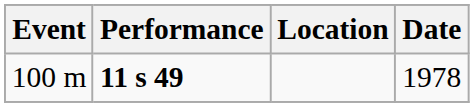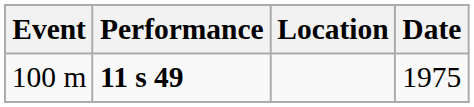 <table class="wikitable" style="border-collapse: collapse; font-size: 95%;">
 <tr>
 <th scope="col">Event</th>
 <th scope="col">Performance</th>
 <th scope="col">Location</th>
 <th scope="col">Date</th>
 </tr>
 <tr>
 <td>100 m</td>
 <td><strong>11 s 49</strong></td>
 <td></td>
-<td>1978</td>
+<td>1975</td>
 </tr>
 </table>
